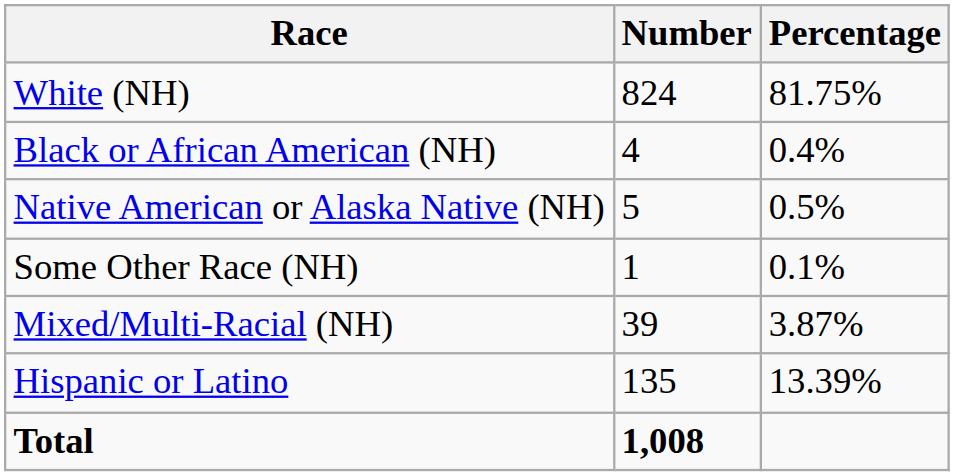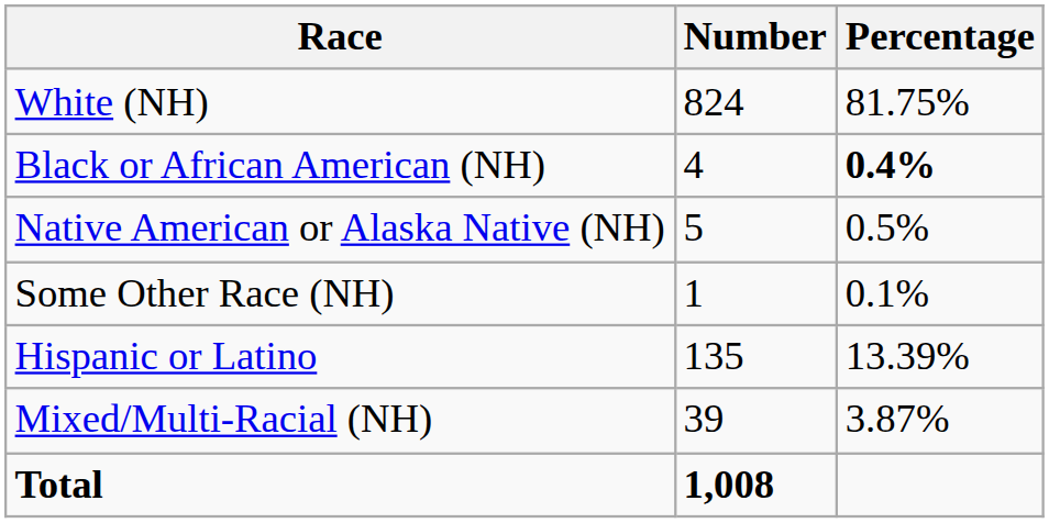 <table class="wikitable">
 <tr>
 <th>Race</th>
 <th>Number</th>
 <th>Percentage</th>
 </tr>
 <tr>
 <td><a href='#'>White</a> (NH)</td>
 <td>824</td>
 <td>81.75%</td>
 </tr>
 <tr>
 <td><a href='#'>Black or African American</a> (NH)</td>
 <td>4</td>
-<td>0.4%</td>
+<td><strong>0.4%</strong></td>
 </tr>
 <tr>
 <td><a href='#'>Native American</a> or <a href='#'>Alaska Native</a> (NH)</td>
 <td>5</td>
 <td>0.5%</td>
 </tr>
 <tr>
 <td>Some Other Race (NH)</td>
 <td>1</td>
 <td>0.1%</td>
 </tr>
 <tr>
+<td><a href='#'>Hispanic or Latino</a></td>
+<td>135</td>
+<td>13.39%</td>
+</tr>
+<tr>
 <td><a href='#'>Mixed/Multi-Racial</a> (NH)</td>
 <td>39</td>
 <td>3.87%</td>
-</tr>
-<tr>
-<td><a href='#'>Hispanic or Latino</a></td>
-<td>135</td>
-<td>13.39%</td>
 </tr>
 <tr>
 <td><strong>Total</strong></td>
 <td><strong>1,008</strong></td>
 <td></td>
 </tr>
 </table>
